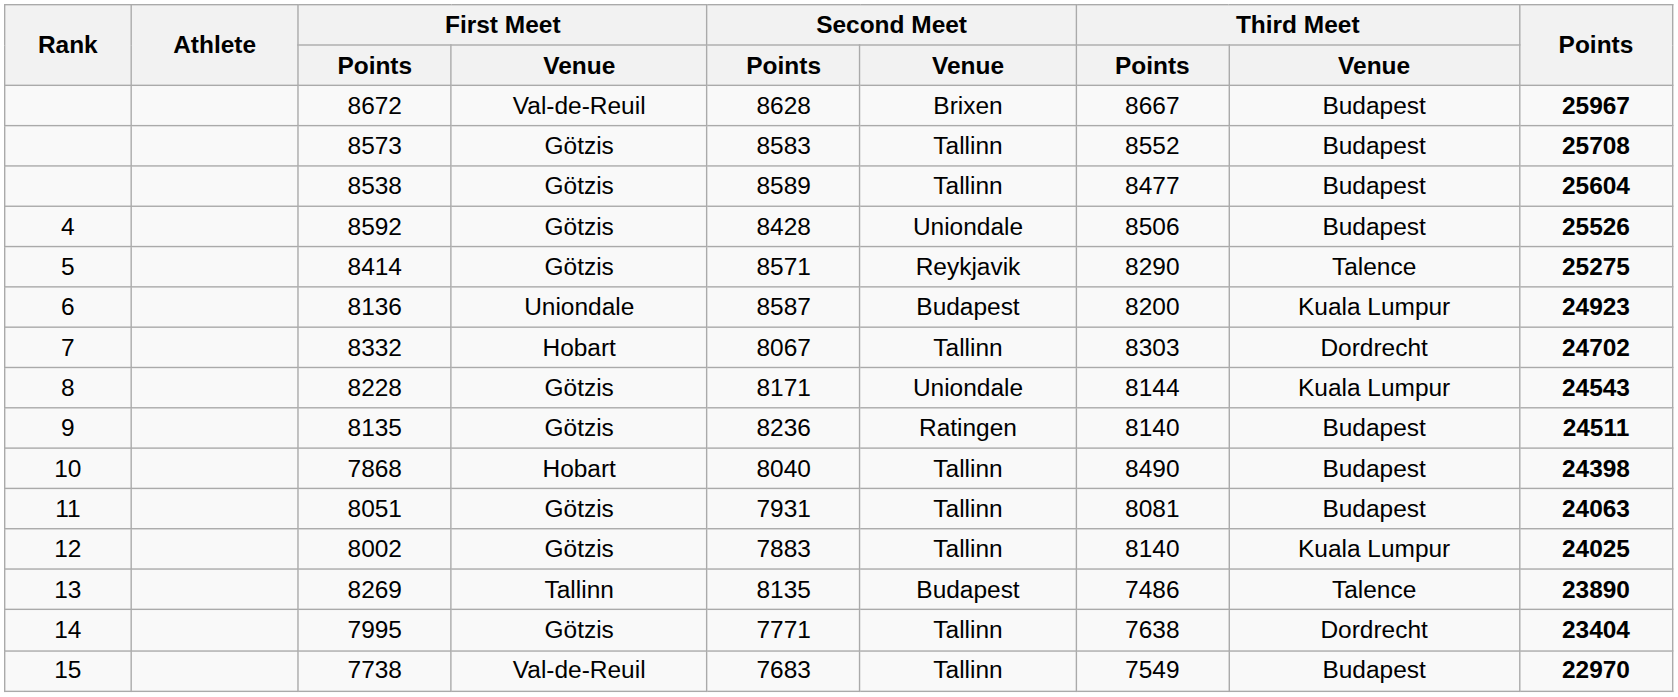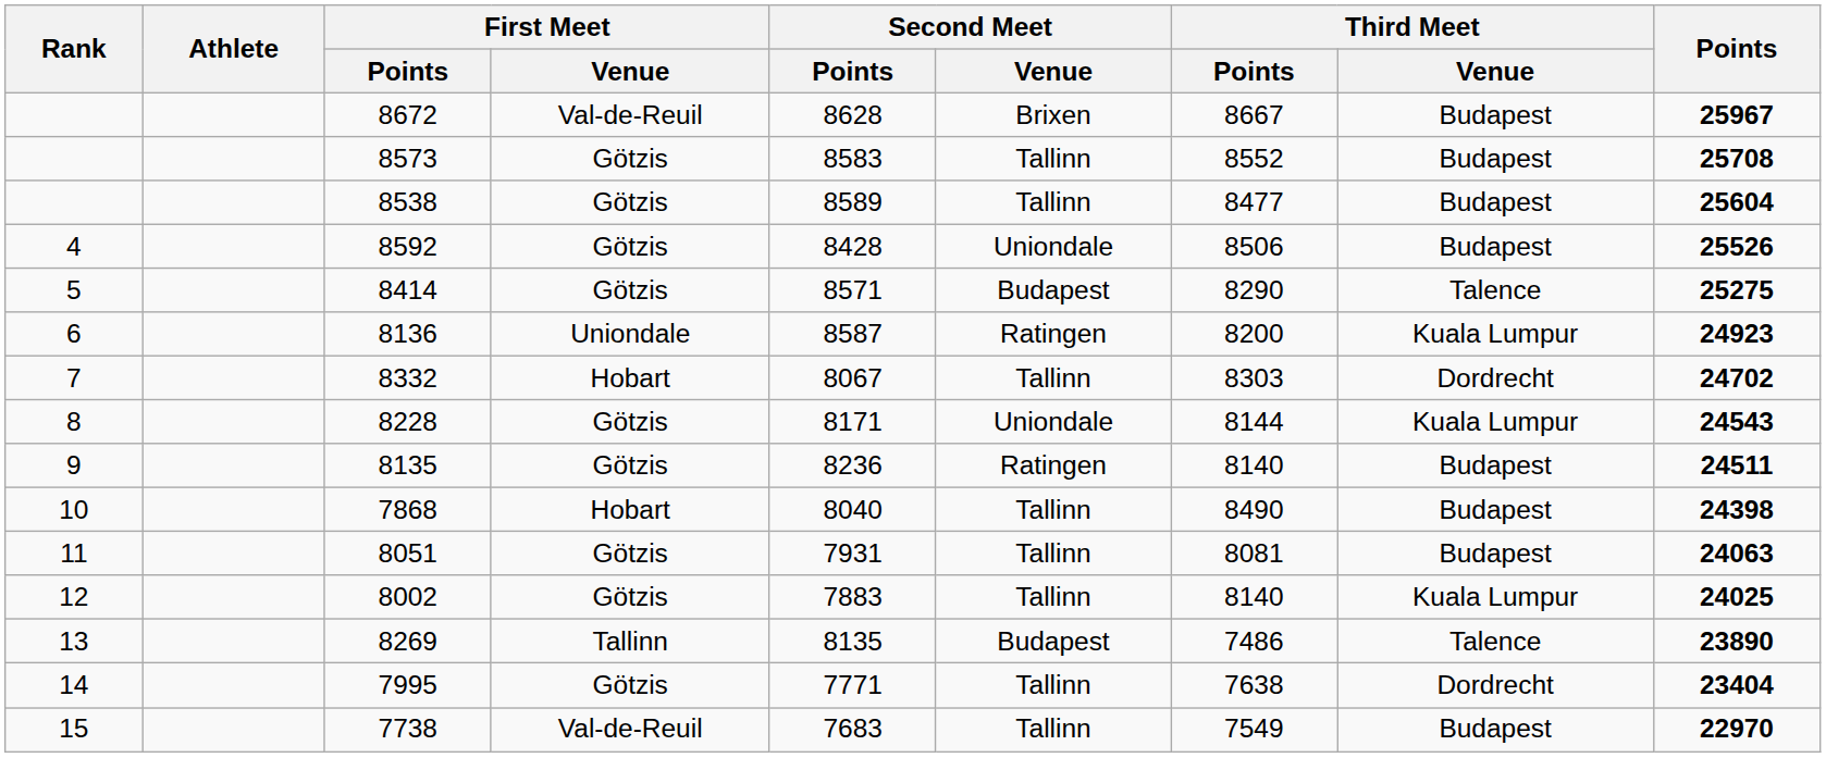 <table class="wikitable" style=" text-align:center; font-size:110%;" width="95%">
 <tr>
 <th rowspan="2">Rank</th>
 <th rowspan="2">Athlete</th>
 <th colspan="2">First Meet</th>
 <th colspan="2">Second Meet</th>
 <th colspan="2">Third Meet</th>
 <th rowspan="2">Points</th>
 </tr>
 <tr>
 <th>Points</th>
 <th>Venue</th>
 <th>Points</th>
 <th>Venue</th>
 <th>Points</th>
 <th>Venue</th>
 </tr>
 <tr>
 <td></td>
 <td align=left></td>
 <td>8672</td>
 <td>Val-de-Reuil</td>
 <td>8628</td>
 <td>Brixen</td>
 <td>8667</td>
 <td>Budapest</td>
 <td><strong>25967</strong></td>
 </tr>
 <tr>
 <td></td>
 <td align=left></td>
 <td>8573</td>
 <td>Götzis</td>
 <td>8583</td>
 <td>Tallinn</td>
 <td>8552</td>
 <td>Budapest</td>
 <td><strong>25708</strong></td>
 </tr>
 <tr>
 <td></td>
 <td align=left></td>
 <td>8538</td>
 <td>Götzis</td>
 <td>8589</td>
 <td>Tallinn</td>
 <td>8477</td>
 <td>Budapest</td>
 <td><strong>25604</strong></td>
 </tr>
 <tr>
 <td>4</td>
 <td align=left></td>
 <td>8592</td>
 <td>Götzis</td>
 <td>8428</td>
 <td>Uniondale</td>
 <td>8506</td>
 <td>Budapest</td>
 <td><strong>25526</strong></td>
 </tr>
 <tr>
 <td>5</td>
 <td align=left></td>
 <td>8414</td>
 <td>Götzis</td>
 <td>8571</td>
-<td>Reykjavik</td>
+<td>Budapest</td>
 <td>8290</td>
 <td>Talence</td>
 <td><strong>25275</strong></td>
 </tr>
 <tr>
 <td>6</td>
 <td align=left></td>
 <td>8136</td>
 <td>Uniondale</td>
 <td>8587</td>
-<td>Budapest</td>
+<td>Ratingen</td>
 <td>8200</td>
 <td>Kuala Lumpur</td>
 <td><strong>24923</strong></td>
 </tr>
 <tr>
 <td>7</td>
 <td align=left></td>
 <td>8332</td>
 <td>Hobart</td>
 <td>8067</td>
 <td>Tallinn</td>
 <td>8303</td>
 <td>Dordrecht</td>
 <td><strong>24702</strong></td>
 </tr>
 <tr>
 <td>8</td>
 <td align=left></td>
 <td>8228</td>
 <td>Götzis</td>
 <td>8171</td>
 <td>Uniondale</td>
 <td>8144</td>
 <td>Kuala Lumpur</td>
 <td><strong>24543</strong></td>
 </tr>
 <tr>
 <td>9</td>
 <td align=left></td>
 <td>8135</td>
 <td>Götzis</td>
 <td>8236</td>
 <td>Ratingen</td>
 <td>8140</td>
 <td>Budapest</td>
 <td><strong>24511</strong></td>
 </tr>
 <tr>
 <td>10</td>
 <td align=left></td>
 <td>7868</td>
 <td>Hobart</td>
 <td>8040</td>
 <td>Tallinn</td>
 <td>8490</td>
 <td>Budapest</td>
 <td><strong>24398</strong></td>
 </tr>
 <tr>
 <td>11</td>
 <td align=left></td>
 <td>8051</td>
 <td>Götzis</td>
 <td>7931</td>
 <td>Tallinn</td>
 <td>8081</td>
 <td>Budapest</td>
 <td><strong>24063</strong></td>
 </tr>
 <tr>
 <td>12</td>
 <td align=left></td>
 <td>8002</td>
 <td>Götzis</td>
 <td>7883</td>
 <td>Tallinn</td>
 <td>8140</td>
 <td>Kuala Lumpur</td>
 <td><strong>24025</strong></td>
 </tr>
 <tr>
 <td>13</td>
 <td align=left></td>
 <td>8269</td>
 <td>Tallinn</td>
 <td>8135</td>
 <td>Budapest</td>
 <td>7486</td>
 <td>Talence</td>
 <td><strong>23890</strong></td>
 </tr>
 <tr>
 <td>14</td>
 <td align=left></td>
 <td>7995</td>
 <td>Götzis</td>
 <td>7771</td>
 <td>Tallinn</td>
 <td>7638</td>
 <td>Dordrecht</td>
 <td><strong>23404</strong></td>
 </tr>
 <tr>
 <td>15</td>
 <td align=left></td>
 <td>7738</td>
 <td>Val-de-Reuil</td>
 <td>7683</td>
 <td>Tallinn</td>
 <td>7549</td>
 <td>Budapest</td>
 <td><strong>22970</strong></td>
 </tr>
 </table>
